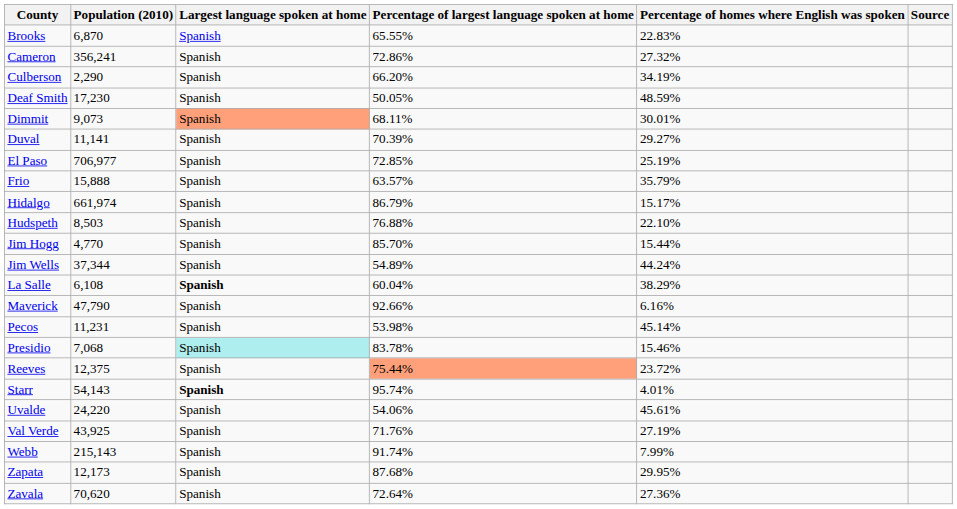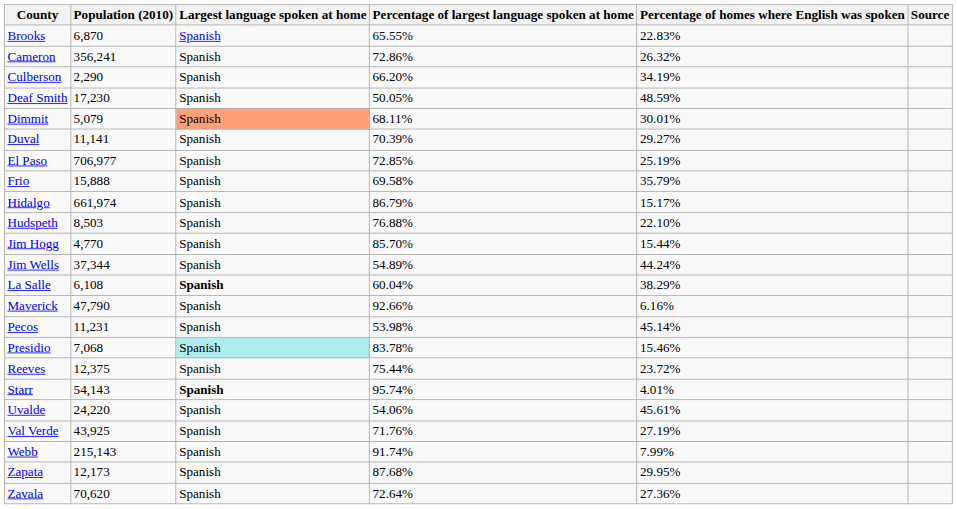 <table class="wikitable sortable">
 <tr>
 <th>County</th>
 <th data-sort-type="number">Population (2010)</th>
 <th>Largest language spoken at home</th>
 <th>Percentage of largest language spoken at home</th>
 <th>Percentage of homes where English was spoken</th>
 <th>Source</th>
 </tr>
 <tr>
 <td><a href='#'>Brooks</a></td>
 <td>6,870</td>
 <td><a href='#'>Spanish</a></td>
 <td>65.55%</td>
 <td>22.83%</td>
 <td></td>
 </tr>
 <tr>
 <td><a href='#'>Cameron</a></td>
 <td>356,241</td>
 <td>Spanish</td>
 <td>72.86%</td>
-<td>27.32%</td>
+<td>26.32%</td>
 <td></td>
 </tr>
 <tr>
 <td><a href='#'>Culberson</a></td>
 <td>2,290</td>
 <td>Spanish</td>
 <td>66.20%</td>
 <td>34.19%</td>
 <td></td>
 </tr>
 <tr>
 <td><a href='#'>Deaf Smith</a></td>
 <td>17,230</td>
 <td>Spanish</td>
 <td>50.05%</td>
 <td>48.59%</td>
 <td></td>
 </tr>
 <tr>
 <td><a href='#'>Dimmit</a></td>
-<td>9,073</td>
+<td>5,079</td>
 <td style="background: lightsalmon;">Spanish</td>
 <td>68.11%</td>
 <td>30.01%</td>
 <td></td>
 </tr>
 <tr>
 <td><a href='#'>Duval</a></td>
 <td>11,141</td>
 <td>Spanish</td>
 <td>70.39%</td>
 <td>29.27%</td>
 <td></td>
 </tr>
 <tr>
 <td><a href='#'>El Paso</a></td>
 <td>706,977</td>
 <td>Spanish</td>
 <td>72.85%</td>
 <td>25.19%</td>
 <td></td>
 </tr>
 <tr>
 <td><a href='#'>Frio</a></td>
 <td>15,888</td>
 <td>Spanish</td>
-<td>63.57%</td>
+<td>69.58%</td>
 <td>35.79%</td>
 <td></td>
 </tr>
 <tr>
 <td><a href='#'>Hidalgo</a></td>
 <td>661,974</td>
 <td>Spanish</td>
 <td>86.79%</td>
 <td>15.17%</td>
 <td></td>
 </tr>
 <tr>
 <td><a href='#'>Hudspeth</a></td>
 <td>8,503</td>
 <td>Spanish</td>
 <td>76.88%</td>
 <td>22.10%</td>
 <td></td>
 </tr>
 <tr>
 <td><a href='#'>Jim Hogg</a></td>
 <td>4,770</td>
 <td>Spanish</td>
 <td>85.70%</td>
 <td>15.44%</td>
 <td></td>
 </tr>
 <tr>
 <td><a href='#'>Jim Wells</a></td>
 <td>37,344</td>
 <td>Spanish</td>
 <td>54.89%</td>
 <td>44.24%</td>
 <td></td>
 </tr>
 <tr>
 <td><a href='#'>La Salle</a></td>
 <td>6,108</td>
 <td><strong>Spanish</strong></td>
 <td>60.04%</td>
 <td>38.29%</td>
 <td></td>
 </tr>
 <tr>
 <td><a href='#'>Maverick</a></td>
 <td>47,790</td>
 <td>Spanish</td>
 <td>92.66%</td>
 <td>6.16%</td>
 <td></td>
 </tr>
 <tr>
 <td><a href='#'>Pecos</a></td>
 <td>11,231</td>
 <td>Spanish</td>
 <td>53.98%</td>
 <td>45.14%</td>
 <td></td>
 </tr>
 <tr>
 <td><a href='#'>Presidio</a></td>
 <td>7,068</td>
 <td style="background: paleturquoise;">Spanish</td>
 <td>83.78%</td>
 <td>15.46%</td>
 <td></td>
 </tr>
 <tr>
 <td><a href='#'>Reeves</a></td>
 <td>12,375</td>
 <td>Spanish</td>
-<td style="background: lightsalmon;">75.44%</td>
+<td>75.44%</td>
 <td>23.72%</td>
 <td></td>
 </tr>
 <tr>
 <td><a href='#'>Starr</a></td>
 <td>54,143</td>
 <td><strong>Spanish</strong></td>
 <td>95.74%</td>
 <td>4.01%</td>
 <td></td>
 </tr>
 <tr>
 <td><a href='#'>Uvalde</a></td>
 <td>24,220</td>
 <td>Spanish</td>
 <td>54.06%</td>
 <td>45.61%</td>
 <td></td>
 </tr>
 <tr>
 <td><a href='#'>Val Verde</a></td>
 <td>43,925</td>
 <td>Spanish</td>
 <td>71.76%</td>
 <td>27.19%</td>
 <td></td>
 </tr>
 <tr>
 <td><a href='#'>Webb</a></td>
 <td>215,143</td>
 <td>Spanish</td>
 <td>91.74%</td>
 <td>7.99%</td>
 <td></td>
 </tr>
 <tr>
 <td><a href='#'>Zapata</a></td>
 <td>12,173</td>
 <td>Spanish</td>
 <td>87.68%</td>
 <td>29.95%</td>
 <td></td>
 </tr>
 <tr>
 <td><a href='#'>Zavala</a></td>
 <td>70,620</td>
 <td>Spanish</td>
 <td>72.64%</td>
 <td>27.36%</td>
 <td></td>
 </tr>
 </table>
